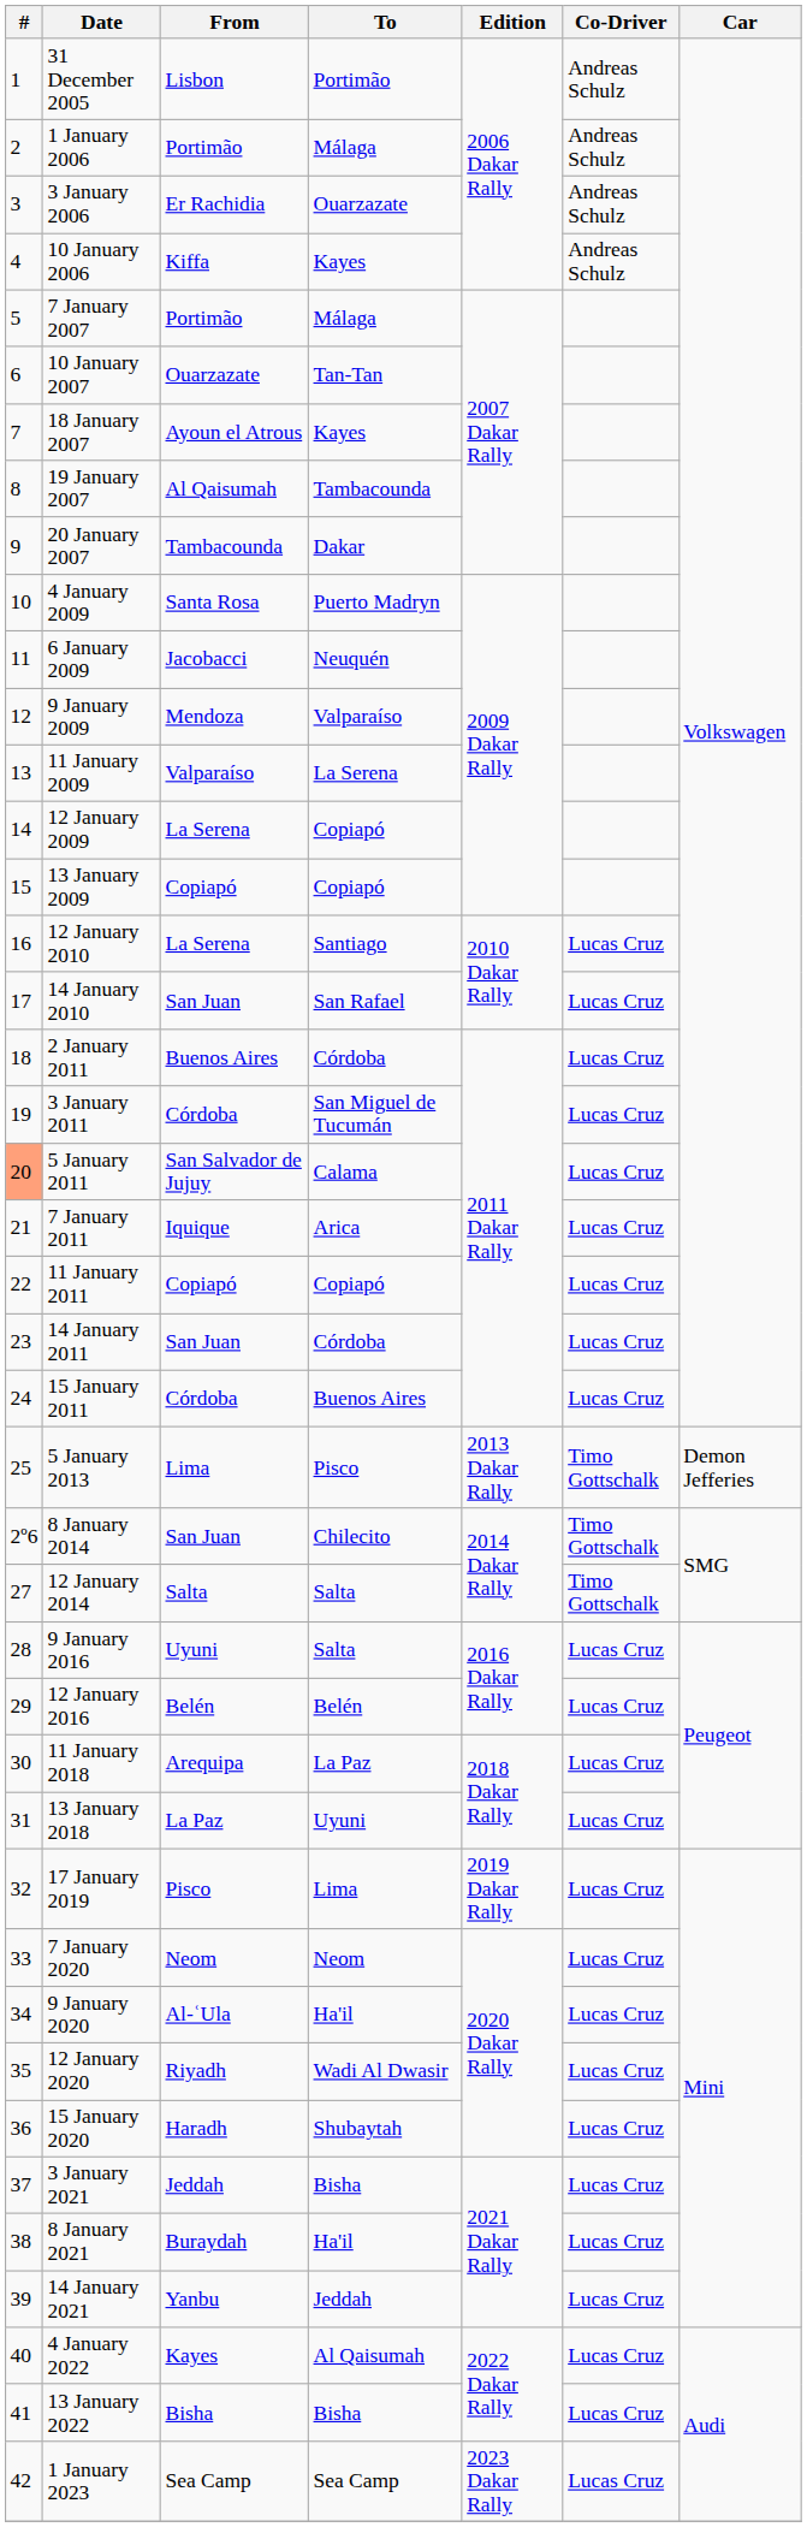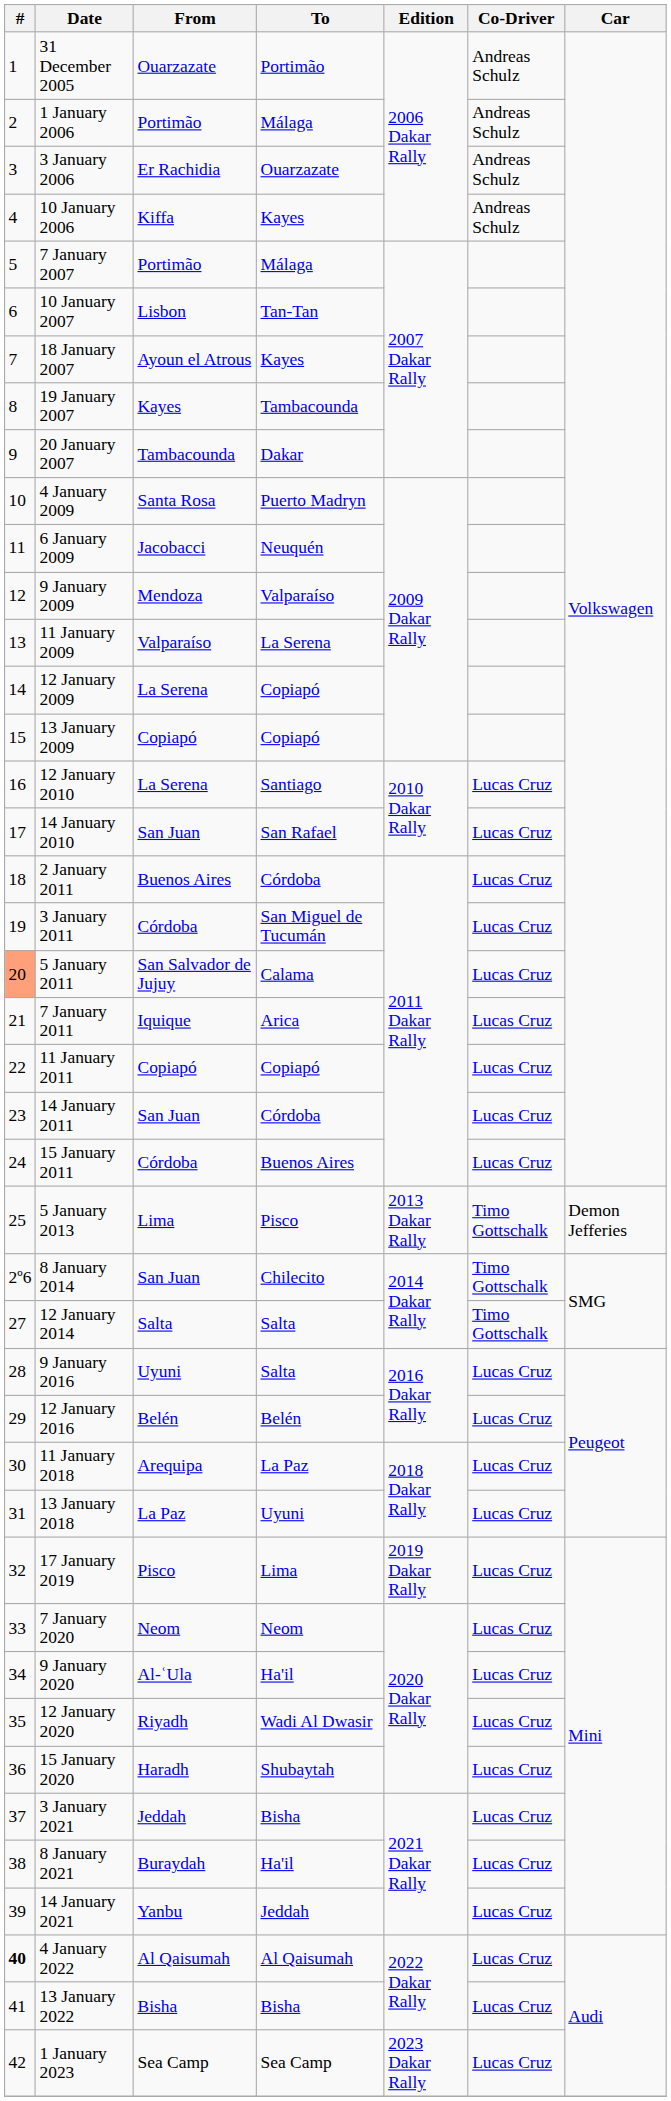 <table class="wikitable">
 <tr>
 <th>#</th>
 <th>Date</th>
 <th>From</th>
 <th>To</th>
 <th>Edition</th>
 <th>Co-Driver</th>
 <th>Car</th>
 </tr>
 <tr>
 <td>1</td>
 <td>31 December 2005</td>
-<td> <a href='#'>Lisbon</a></td>
+<td> <a href='#'>Ouarzazate</a></td>
 <td> <a href='#'>Portimão</a></td>
 <td rowspan="4"><a href='#'>2006 Dakar Rally</a></td>
 <td> Andreas Schulz</td>
 <td rowspan="24"> <a href='#'>Volkswagen</a></td>
 </tr>
 <tr>
 <td>2</td>
 <td>1 January 2006</td>
 <td> <a href='#'>Portimão</a></td>
 <td> <a href='#'>Málaga</a></td>
 <td> Andreas Schulz</td>
 </tr>
 <tr>
 <td>3</td>
 <td>3 January 2006</td>
 <td> <a href='#'>Er Rachidia</a></td>
 <td> <a href='#'>Ouarzazate</a></td>
 <td> Andreas Schulz</td>
 </tr>
 <tr>
 <td>4</td>
 <td>10 January 2006</td>
 <td> <a href='#'>Kiffa</a></td>
 <td> <a href='#'>Kayes</a></td>
 <td> Andreas Schulz</td>
 </tr>
 <tr>
 <td>5</td>
 <td>7 January 2007</td>
 <td> <a href='#'>Portimão</a></td>
 <td> <a href='#'>Málaga</a></td>
 <td rowspan="5"><a href='#'>2007 Dakar Rally</a></td>
 <td></td>
 </tr>
 <tr>
 <td>6</td>
 <td>10 January 2007</td>
-<td> <a href='#'>Ouarzazate</a></td>
+<td> <a href='#'>Lisbon</a></td>
 <td> <a href='#'>Tan-Tan</a></td>
 <td></td>
 </tr>
 <tr>
 <td>7</td>
 <td>18 January 2007</td>
 <td> <a href='#'>Ayoun el Atrous</a></td>
 <td> <a href='#'>Kayes</a></td>
 <td></td>
 </tr>
 <tr>
 <td>8</td>
 <td>19 January 2007</td>
-<td> <a href='#'>Al Qaisumah</a></td>
+<td> <a href='#'>Kayes</a></td>
 <td> <a href='#'>Tambacounda</a></td>
 <td></td>
 </tr>
 <tr>
 <td>9</td>
 <td>20 January 2007</td>
 <td> <a href='#'>Tambacounda</a></td>
 <td> <a href='#'>Dakar</a></td>
 <td></td>
 </tr>
 <tr>
 <td>10</td>
 <td>4 January 2009</td>
 <td> <a href='#'>Santa Rosa</a></td>
 <td> <a href='#'>Puerto Madryn</a></td>
 <td rowspan="6"><a href='#'>2009 Dakar Rally</a></td>
 <td></td>
 </tr>
 <tr>
 <td>11</td>
 <td>6 January 2009</td>
 <td> <a href='#'>Jacobacci</a></td>
 <td> <a href='#'>Neuquén</a></td>
 <td></td>
 </tr>
 <tr>
 <td>12</td>
 <td>9 January 2009</td>
 <td> <a href='#'>Mendoza</a></td>
 <td> <a href='#'>Valparaíso</a></td>
 <td></td>
 </tr>
 <tr>
 <td>13</td>
 <td>11 January 2009</td>
 <td> <a href='#'>Valparaíso</a></td>
 <td> <a href='#'>La Serena</a></td>
 <td></td>
 </tr>
 <tr>
 <td>14</td>
 <td>12 January 2009</td>
 <td> <a href='#'>La Serena</a></td>
 <td> <a href='#'>Copiapó</a></td>
 <td></td>
 </tr>
 <tr>
 <td>15</td>
 <td>13 January 2009</td>
 <td> <a href='#'>Copiapó</a></td>
 <td> <a href='#'>Copiapó</a></td>
 <td></td>
 </tr>
 <tr>
 <td>16</td>
 <td>12 January 2010</td>
 <td> <a href='#'>La Serena</a></td>
 <td> <a href='#'>Santiago</a></td>
 <td rowspan="2"><a href='#'>2010 Dakar Rally</a></td>
 <td> <a href='#'>Lucas Cruz</a></td>
 </tr>
 <tr>
 <td>17</td>
 <td>14 January 2010</td>
 <td> <a href='#'>San Juan</a></td>
 <td> <a href='#'>San Rafael</a></td>
 <td> <a href='#'>Lucas Cruz</a></td>
 </tr>
 <tr>
 <td>18</td>
 <td>2 January 2011</td>
 <td> <a href='#'>Buenos Aires</a></td>
 <td> <a href='#'>Córdoba</a></td>
 <td rowspan="7"><a href='#'>2011 Dakar Rally</a></td>
 <td> <a href='#'>Lucas Cruz</a></td>
 </tr>
 <tr>
 <td>19</td>
 <td>3 January 2011</td>
 <td> <a href='#'>Córdoba</a></td>
 <td> <a href='#'>San Miguel de Tucumán</a></td>
 <td> <a href='#'>Lucas Cruz</a></td>
 </tr>
 <tr>
 <td style="background: lightsalmon;">20</td>
 <td>5 January 2011</td>
 <td> <a href='#'>San Salvador de Jujuy</a></td>
 <td> <a href='#'>Calama</a></td>
 <td> <a href='#'>Lucas Cruz</a></td>
 </tr>
 <tr>
 <td>21</td>
 <td>7 January 2011</td>
 <td> <a href='#'>Iquique</a></td>
 <td> <a href='#'>Arica</a></td>
 <td> <a href='#'>Lucas Cruz</a></td>
 </tr>
 <tr>
 <td>22</td>
 <td>11 January 2011</td>
 <td> <a href='#'>Copiapó</a></td>
 <td> <a href='#'>Copiapó</a></td>
 <td> <a href='#'>Lucas Cruz</a></td>
 </tr>
 <tr>
 <td>23</td>
 <td>14 January 2011</td>
 <td> <a href='#'>San Juan</a></td>
 <td> <a href='#'>Córdoba</a></td>
 <td> <a href='#'>Lucas Cruz</a></td>
 </tr>
 <tr>
 <td>24</td>
 <td>15 January 2011</td>
 <td> <a href='#'>Córdoba</a></td>
 <td> <a href='#'>Buenos Aires</a></td>
 <td> <a href='#'>Lucas Cruz</a></td>
 </tr>
 <tr>
 <td>25</td>
 <td>5 January 2013</td>
 <td> <a href='#'>Lima</a></td>
 <td> <a href='#'>Pisco</a></td>
 <td><a href='#'>2013 Dakar Rally</a></td>
 <td><strong></strong> <a href='#'>Timo Gottschalk</a></td>
 <td> Demon Jefferies</td>
 </tr>
 <tr>
 <td>2º6</td>
 <td>8 January 2014</td>
 <td> <a href='#'>San Juan</a></td>
 <td> <a href='#'>Chilecito</a></td>
 <td rowspan="2"><a href='#'>2014 Dakar Rally</a></td>
 <td><strong></strong> <a href='#'>Timo Gottschalk</a></td>
 <td rowspan="2"> SMG</td>
 </tr>
 <tr>
 <td>27</td>
 <td>12 January 2014</td>
 <td> <a href='#'>Salta</a></td>
 <td> <a href='#'>Salta</a></td>
 <td><strong></strong> <a href='#'>Timo Gottschalk</a></td>
 </tr>
 <tr>
 <td>28</td>
 <td>9 January 2016</td>
 <td> <a href='#'>Uyuni</a></td>
 <td> <a href='#'>Salta</a></td>
 <td rowspan="2"><a href='#'>2016 Dakar Rally</a></td>
 <td> <a href='#'>Lucas Cruz</a></td>
 <td rowspan="4"> <a href='#'>Peugeot</a></td>
 </tr>
 <tr>
 <td>29</td>
 <td>12 January 2016</td>
 <td> <a href='#'>Belén</a></td>
 <td> <a href='#'>Belén</a></td>
 <td> <a href='#'>Lucas Cruz</a></td>
 </tr>
 <tr>
 <td>30</td>
 <td>11 January 2018</td>
 <td> <a href='#'>Arequipa</a></td>
 <td> <a href='#'>La Paz</a></td>
 <td rowspan="2"><a href='#'>2018 Dakar Rally</a></td>
 <td> <a href='#'>Lucas Cruz</a></td>
 </tr>
 <tr>
 <td>31</td>
 <td>13 January 2018</td>
 <td> <a href='#'>La Paz</a></td>
 <td> <a href='#'>Uyuni</a></td>
 <td> <a href='#'>Lucas Cruz</a></td>
 </tr>
 <tr>
 <td>32</td>
 <td>17 January 2019</td>
 <td> <a href='#'>Pisco</a></td>
 <td> <a href='#'>Lima</a></td>
 <td><a href='#'>2019 Dakar Rally</a></td>
 <td> <a href='#'>Lucas Cruz</a></td>
 <td rowspan="8"> <a href='#'>Mini</a></td>
 </tr>
 <tr>
 <td>33</td>
 <td>7 January 2020</td>
 <td> <a href='#'>Neom</a></td>
 <td> <a href='#'>Neom</a></td>
 <td rowspan="4"><a href='#'>2020 Dakar Rally</a></td>
 <td> <a href='#'>Lucas Cruz</a></td>
 </tr>
 <tr>
 <td>34</td>
 <td>9 January 2020</td>
 <td> <a href='#'>Al-ʿUla</a></td>
 <td> <a href='#'>Ha'il</a></td>
 <td> <a href='#'>Lucas Cruz</a></td>
 </tr>
 <tr>
 <td>35</td>
 <td>12 January 2020</td>
 <td> <a href='#'>Riyadh</a></td>
 <td> <a href='#'>Wadi Al Dwasir</a></td>
 <td> <a href='#'>Lucas Cruz</a></td>
 </tr>
 <tr>
 <td>36</td>
 <td>15 January 2020</td>
 <td> <a href='#'>Haradh</a></td>
 <td> <a href='#'>Shubaytah</a></td>
 <td> <a href='#'>Lucas Cruz</a></td>
 </tr>
 <tr>
 <td>37</td>
 <td>3 January 2021</td>
 <td> <a href='#'>Jeddah</a></td>
 <td> <a href='#'>Bisha</a></td>
 <td rowspan="3"><a href='#'>2021 Dakar Rally</a></td>
 <td> <a href='#'>Lucas Cruz</a></td>
 </tr>
 <tr>
 <td>38</td>
 <td>8 January 2021</td>
 <td> <a href='#'>Buraydah</a></td>
 <td> <a href='#'>Ha'il</a></td>
 <td> <a href='#'>Lucas Cruz</a></td>
 </tr>
 <tr>
 <td>39</td>
 <td>14 January 2021</td>
 <td> <a href='#'>Yanbu</a></td>
 <td> <a href='#'>Jeddah</a></td>
 <td> <a href='#'>Lucas Cruz</a></td>
 </tr>
 <tr>
-<td>40</td>
+<td><strong>40</strong></td>
 <td>4 January 2022</td>
-<td> <a href='#'>Kayes</a></td>
+<td> <a href='#'>Al Qaisumah</a></td>
 <td> <a href='#'>Al Qaisumah</a></td>
 <td rowspan="2"><a href='#'>2022 Dakar Rally</a></td>
 <td> <a href='#'>Lucas Cruz</a></td>
 <td rowspan="3"> <a href='#'>Audi</a></td>
 </tr>
 <tr>
 <td>41</td>
 <td>13 January 2022</td>
 <td> <a href='#'>Bisha</a></td>
 <td> <a href='#'>Bisha</a></td>
 <td> <a href='#'>Lucas Cruz</a></td>
 </tr>
 <tr>
 <td>42</td>
 <td>1 January 2023</td>
 <td> Sea Camp</td>
 <td> Sea Camp</td>
 <td><a href='#'>2023 Dakar Rally</a></td>
 <td> <a href='#'>Lucas Cruz</a></td>
 </tr>
 <tr>
 </tr>
 </table>
